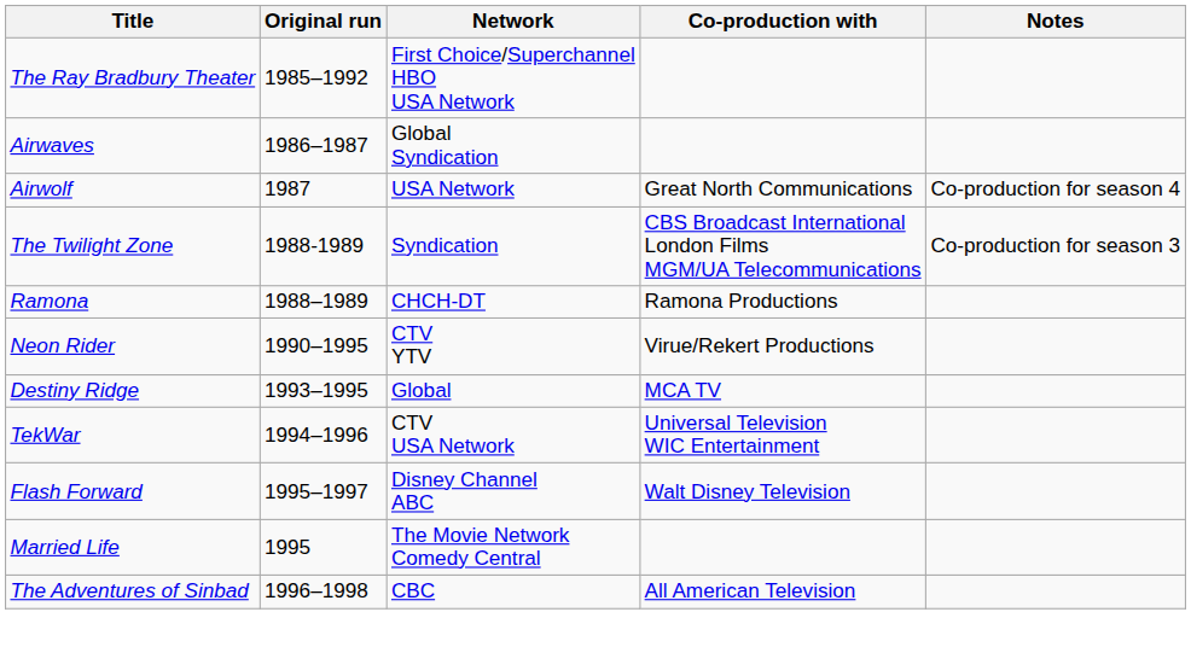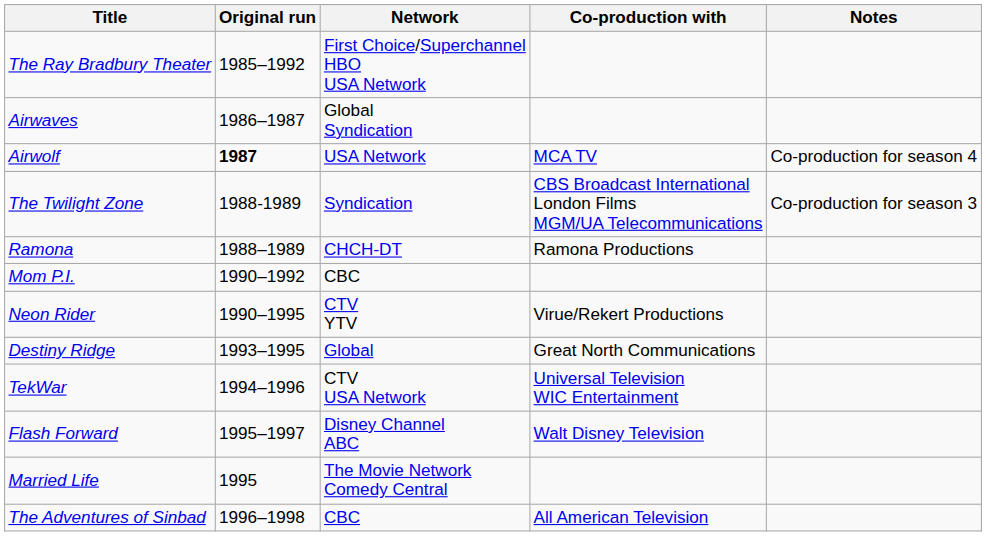 <table class="wikitable sortable">
 <tr>
 <th>Title</th>
 <th>Original run</th>
 <th>Network</th>
 <th>Co-production with</th>
 <th>Notes</th>
 </tr>
 <tr>
 <td><em><a href='#'>The Ray Bradbury Theater</a></em></td>
 <td>1985–1992</td>
 <td><a href='#'>First Choice</a>/<a href='#'>Superchannel</a><br><a href='#'>HBO</a><br><a href='#'>USA Network</a></td>
 <td></td>
 <td></td>
 </tr>
 <tr>
 <td><em><a href='#'>Airwaves</a></em></td>
 <td>1986–1987</td>
 <td>Global<br><a href='#'>Syndication</a></td>
 <td></td>
 <td></td>
 </tr>
 <tr>
 <td><em><a href='#'>Airwolf</a></em></td>
-<td>1987</td>
+<td><strong>1987</strong></td>
 <td><a href='#'>USA Network</a></td>
-<td>Great North Communications</td>
+<td><a href='#'>MCA TV</a></td>
 <td>Co-production for season 4</td>
 </tr>
 <tr>
 <td><em><a href='#'>The Twilight Zone</a></em></td>
 <td>1988-1989</td>
 <td><a href='#'>Syndication</a></td>
 <td><a href='#'>CBS Broadcast International</a><br>London Films<br><a href='#'>MGM/UA Telecommunications</a></td>
 <td>Co-production for season 3</td>
 </tr>
 <tr>
 <td><em><a href='#'>Ramona</a></em></td>
 <td>1988–1989</td>
 <td><a href='#'>CHCH-DT</a></td>
 <td>Ramona Productions</td>
 <td></td>
 </tr>
 <tr>
+<td><em><a href='#'>Mom P.I.</a></em></td>
+<td>1990–1992</td>
+<td>CBC</td>
+<td></td>
+<td></td>
+</tr>
+<tr>
 <td><em><a href='#'>Neon Rider</a></em></td>
 <td>1990–1995</td>
 <td><a href='#'>CTV</a><br>YTV</td>
 <td>Virue/Rekert Productions</td>
 <td></td>
 </tr>
 <tr>
 <td><em><a href='#'>Destiny Ridge</a></em></td>
 <td>1993–1995</td>
 <td><a href='#'>Global</a></td>
-<td><a href='#'>MCA TV</a></td>
+<td>Great North Communications</td>
 <td></td>
 </tr>
 <tr>
 <td><em><a href='#'>TekWar</a></em></td>
 <td>1994–1996</td>
 <td>CTV<br><a href='#'>USA Network</a></td>
 <td><a href='#'>Universal Television</a><br><a href='#'>WIC Entertainment</a></td>
 <td></td>
 </tr>
 <tr>
 <td><em><a href='#'>Flash Forward</a></em></td>
 <td>1995–1997</td>
 <td><a href='#'>Disney Channel</a><br><a href='#'>ABC</a></td>
 <td><a href='#'>Walt Disney Television</a></td>
 <td></td>
 </tr>
 <tr>
 <td><em><a href='#'>Married Life</a></em></td>
 <td>1995</td>
 <td><a href='#'>The Movie Network</a><br><a href='#'>Comedy Central</a></td>
 <td></td>
 <td></td>
 </tr>
 <tr>
 <td><em><a href='#'>The Adventures of Sinbad</a></em></td>
 <td>1996–1998</td>
 <td><a href='#'>CBC</a></td>
 <td><a href='#'>All American Television</a></td>
 <td></td>
 </tr>
 </table>
